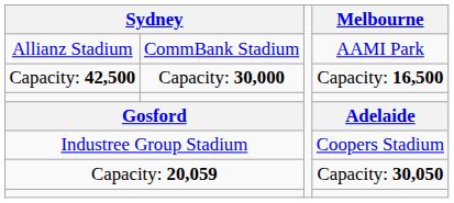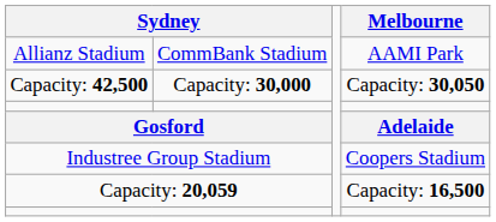 <table class="wikitable" style="text-align:center">
 <tr>
 <th colspan="2"><a href='#'>Sydney</a></th>
 <td rowspan="10"></td>
 <th><a href='#'>Melbourne</a></th>
 </tr>
 <tr>
 <td><a href='#'>Allianz Stadium</a></td>
 <td><a href='#'>CommBank Stadium</a></td>
 <td><a href='#'>AAMI Park</a></td>
 </tr>
 <tr>
 <td>Capacity: <strong>42,500</strong></td>
 <td>Capacity: <strong>30,000</strong></td>
-<td>Capacity: <strong>16,500</strong></td>
+<td>Capacity: <strong>30,050</strong></td>
 </tr>
 <tr>
 <td></td>
 <td></td>
 <td></td>
 </tr>
 <tr>
 <th colspan="2"><a href='#'>Gosford</a></th>
 <th><a href='#'>Adelaide</a></th>
 </tr>
 <tr>
 <td colspan="2"><a href='#'>Industree Group Stadium</a></td>
 <td><a href='#'>Coopers Stadium</a></td>
 </tr>
 <tr>
 <td colspan="2">Capacity: <strong>20,059</strong></td>
-<td>Capacity: <strong>30,050</strong></td>
+<td>Capacity: <strong>16,500</strong></td>
 </tr>
 <tr>
 <td colspan="2"></td>
 <td></td>
 </tr>
 </table>
